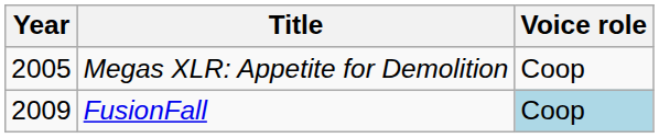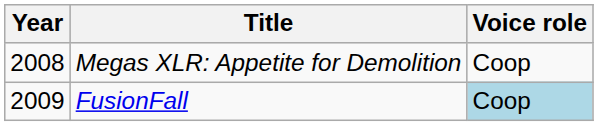 <table class="wikitable">
 <tr>
 <th>Year</th>
 <th>Title</th>
 <th>Voice role</th>
 </tr>
 <tr>
-<td>2005</td>
+<td>2008</td>
 <td><em>Megas XLR: Appetite for Demolition</em></td>
 <td>Coop</td>
 </tr>
 <tr>
 <td>2009</td>
 <td><em><a href='#'>FusionFall</a></em></td>
 <td style="background: lightblue;">Coop</td>
 </tr>
 </table>
